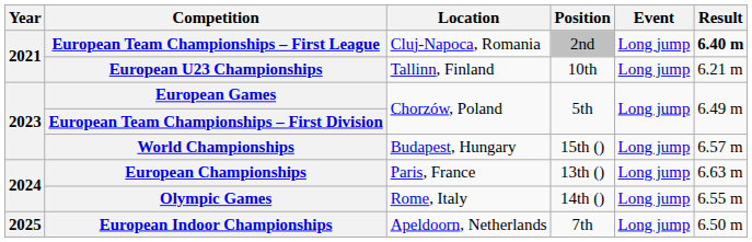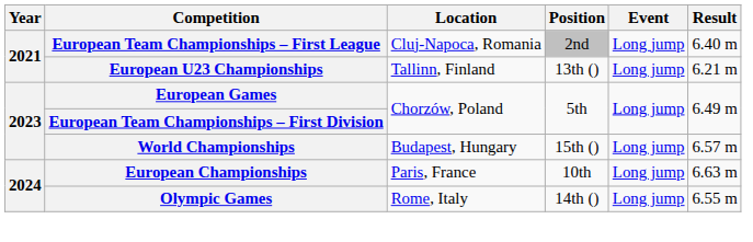 <table class="wikitable">
 <tr>
 <th scope="col">Year</th>
 <th scope="col">Competition</th>
 <th scope="col">Location</th>
 <th scope="col">Position</th>
 <th scope="col">Event</th>
 <th scope="col">Result</th>
 </tr>
 <tr>
 <th scope="rowgroup" rowspan="2">2021</th>
 <th scope="row"><a href='#'>European Team Championships – First League</a></th>
 <td><a href='#'>Cluj-Napoca</a>, Romania</td>
 <td align="center" bgcolor="silver">2nd</td>
 <td><a href='#'>Long jump</a></td>
-<td><strong>6.40 m</strong></td>
+<td>6.40 m</td>
 </tr>
 <tr>
 <th scope="row"><a href='#'>European U23 Championships</a></th>
 <td><a href='#'>Tallinn</a>, Finland</td>
-<td align="center">10th</td>
+<td align="center">13th ()</td>
 <td><a href='#'>Long jump</a></td>
 <td>6.21 m</td>
 </tr>
 <tr>
 <th scope="rowgroup" rowspan="3">2023</th>
 <th scope="row"><a href='#'>European Games</a></th>
 <td rowspan="2"><a href='#'>Chorzów</a>, Poland</td>
 <td rowspan="2" align="center">5th</td>
 <td rowspan="2"><a href='#'>Long jump</a></td>
 <td rowspan="2">6.49 m</td>
 </tr>
 <tr>
 <th scope="row"><a href='#'>European Team Championships – First Division</a></th>
 </tr>
 <tr>
 <th scope="row"><a href='#'>World Championships</a></th>
 <td><a href='#'>Budapest</a>, Hungary</td>
 <td align="center">15th ()</td>
 <td><a href='#'>Long jump</a></td>
 <td>6.57 m</td>
 </tr>
 <tr>
 <th scope="rowgroup" rowspan="2">2024</th>
 <th scope="row"><a href='#'>European Championships</a></th>
 <td><a href='#'>Paris</a>, France</td>
-<td align="center">13th ()</td>
+<td align="center">10th</td>
 <td><a href='#'>Long jump</a></td>
 <td>6.63 m</td>
 </tr>
 <tr>
 <th scope="row"><a href='#'>Olympic Games</a></th>
 <td><a href='#'>Rome</a>, Italy</td>
 <td align="center">14th ()</td>
 <td><a href='#'>Long jump</a></td>
 <td>6.55 m</td>
 </tr>
-<tr>
-<th scope="row">2025</th>
-<th scope="row"><a href='#'>European Indoor Championships</a></th>
-<td><a href='#'>Apeldoorn</a>, Netherlands</td>
-<td align="center">7th</td>
-<td><a href='#'>Long jump</a></td>
-<td>6.50 m</td>
-</tr>
 </table>
